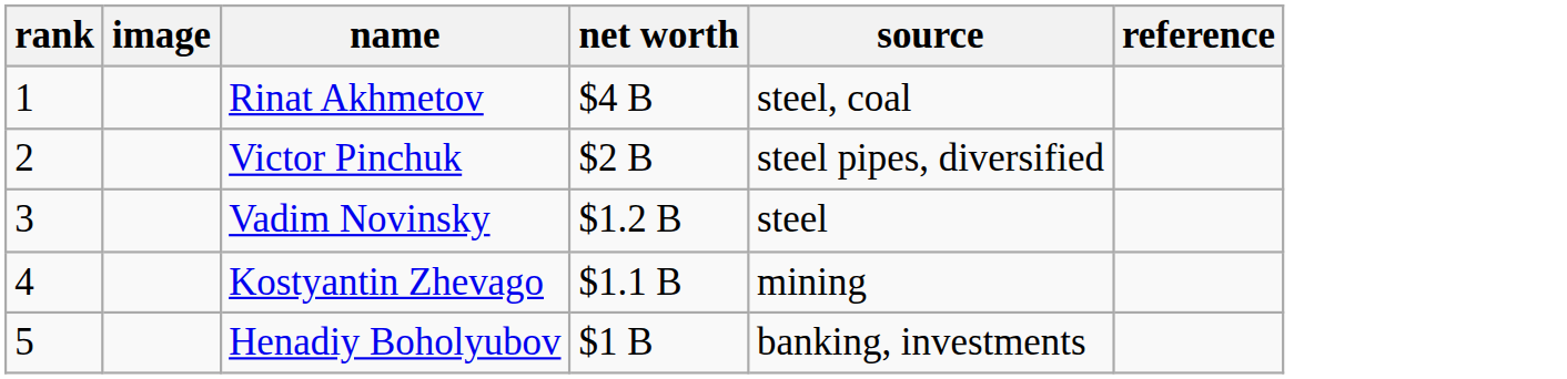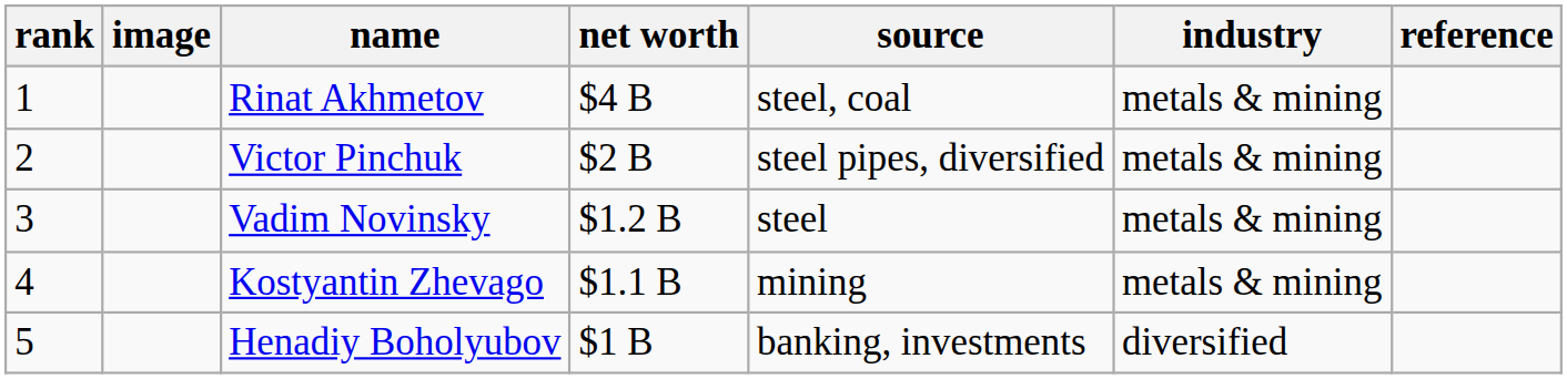 <table class="wikitable sortable">
 <tr>
 <th>rank</th>
 <th>image</th>
 <th>name</th>
 <th>net worth</th>
 <th>source</th>
+<th>industry</th>
 <th>reference</th>
 </tr>
 <tr>
 <td>1</td>
 <td></td>
 <td><a href='#'>Rinat Akhmetov</a></td>
 <td>$4 B</td>
 <td>steel, coal</td>
+<td>metals & mining</td>
 <td></td>
 </tr>
 <tr>
 <td>2</td>
 <td></td>
 <td><a href='#'>Victor Pinchuk</a></td>
 <td>$2 B</td>
 <td>steel pipes, diversified</td>
+<td>metals & mining</td>
 <td></td>
 </tr>
 <tr>
 <td>3</td>
 <td></td>
 <td><a href='#'>Vadim Novinsky</a></td>
 <td>$1.2 B</td>
 <td>steel</td>
+<td>metals & mining</td>
 <td></td>
 </tr>
 <tr>
 <td>4</td>
 <td></td>
 <td><a href='#'>Kostyantin Zhevago</a></td>
 <td>$1.1 B</td>
 <td>mining</td>
+<td>metals & mining</td>
 <td></td>
 </tr>
 <tr>
 <td>5</td>
 <td></td>
 <td><a href='#'>Henadiy Boholyubov</a></td>
 <td>$1 B</td>
 <td>banking, investments</td>
+<td>diversified</td>
 <td></td>
 </tr>
 </table>
